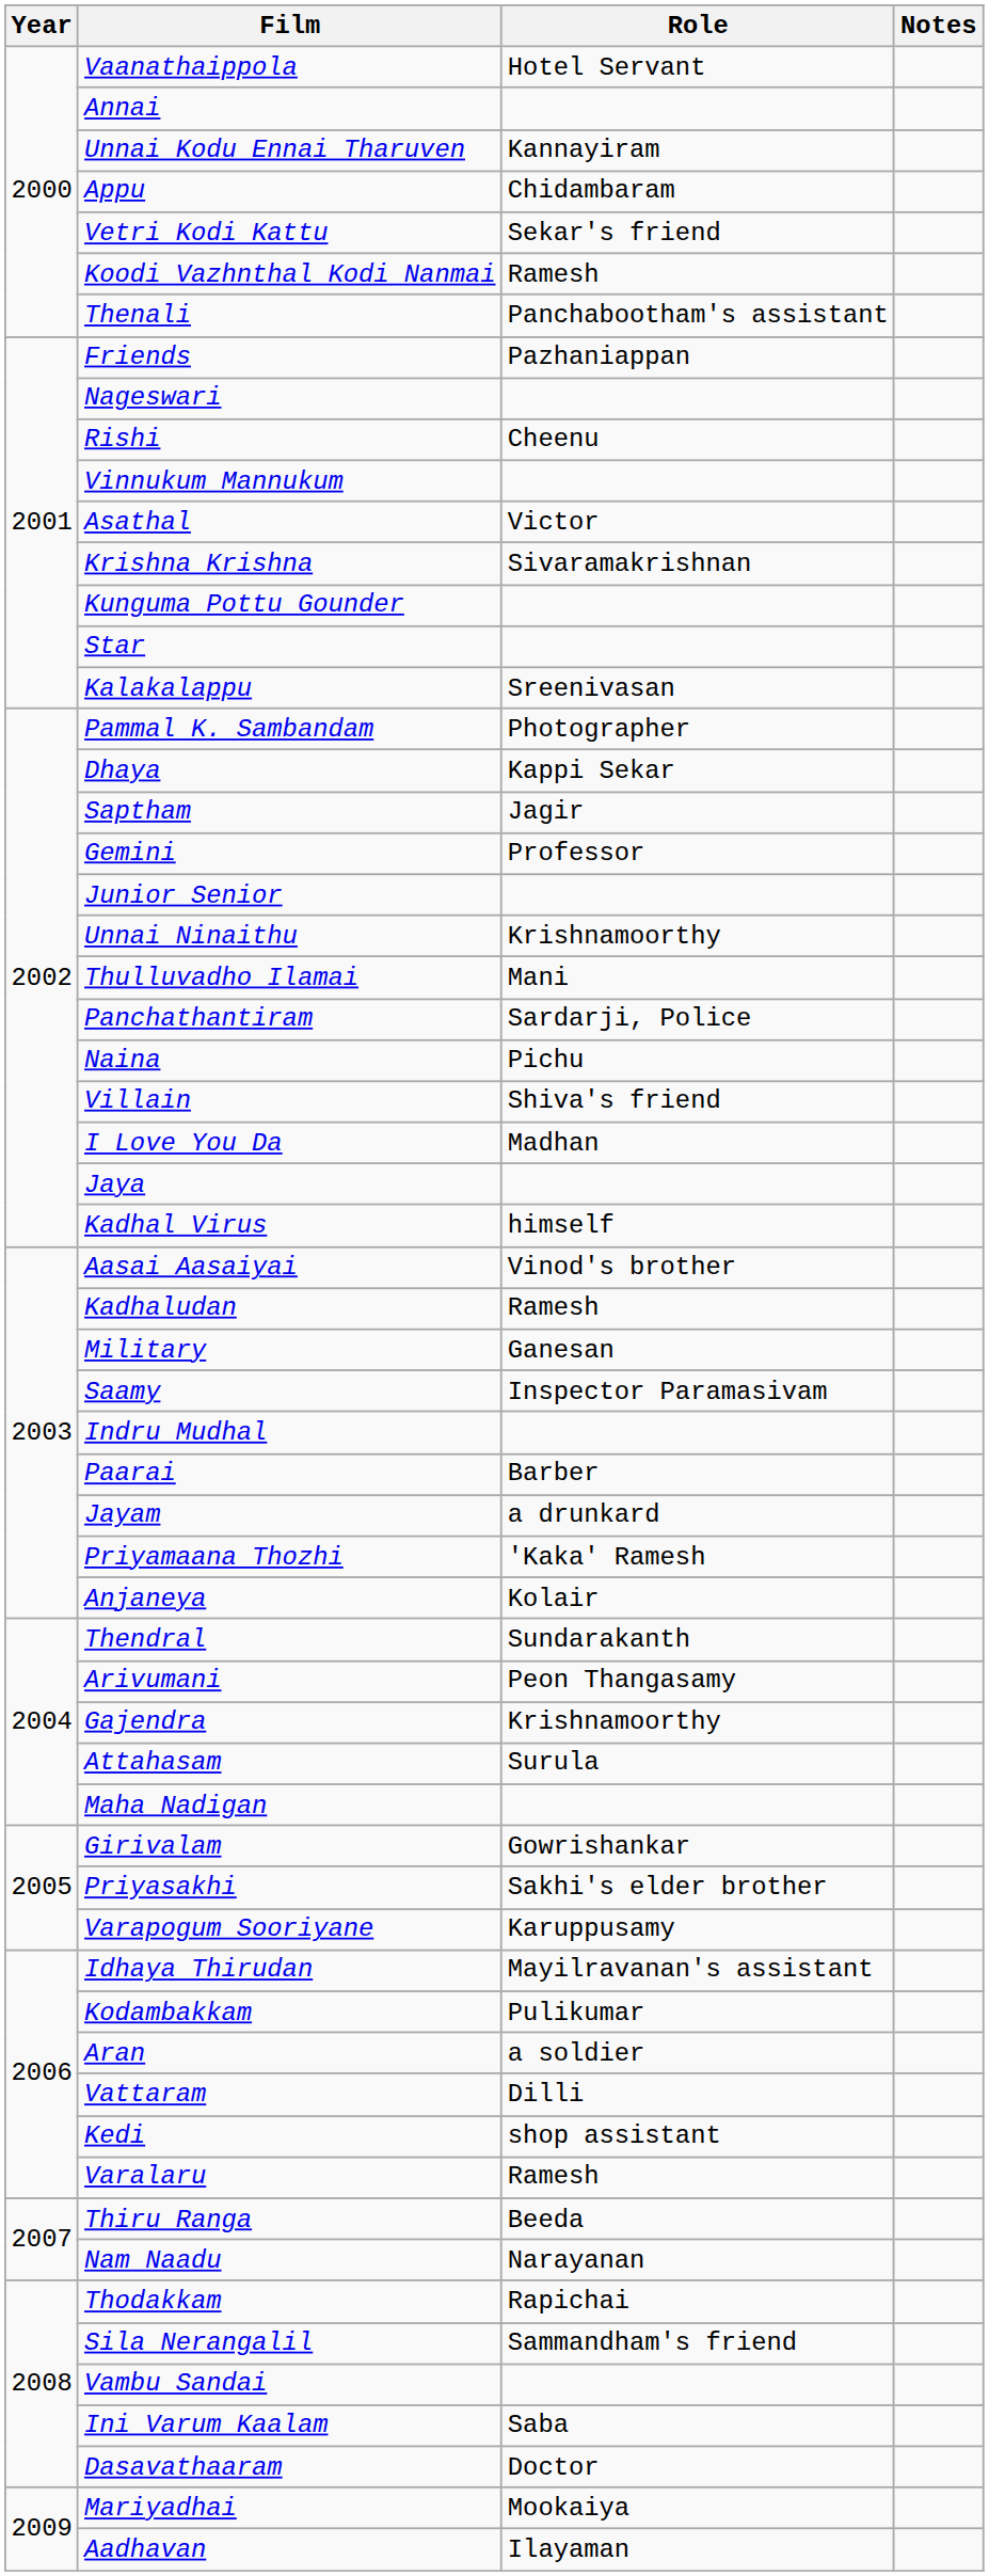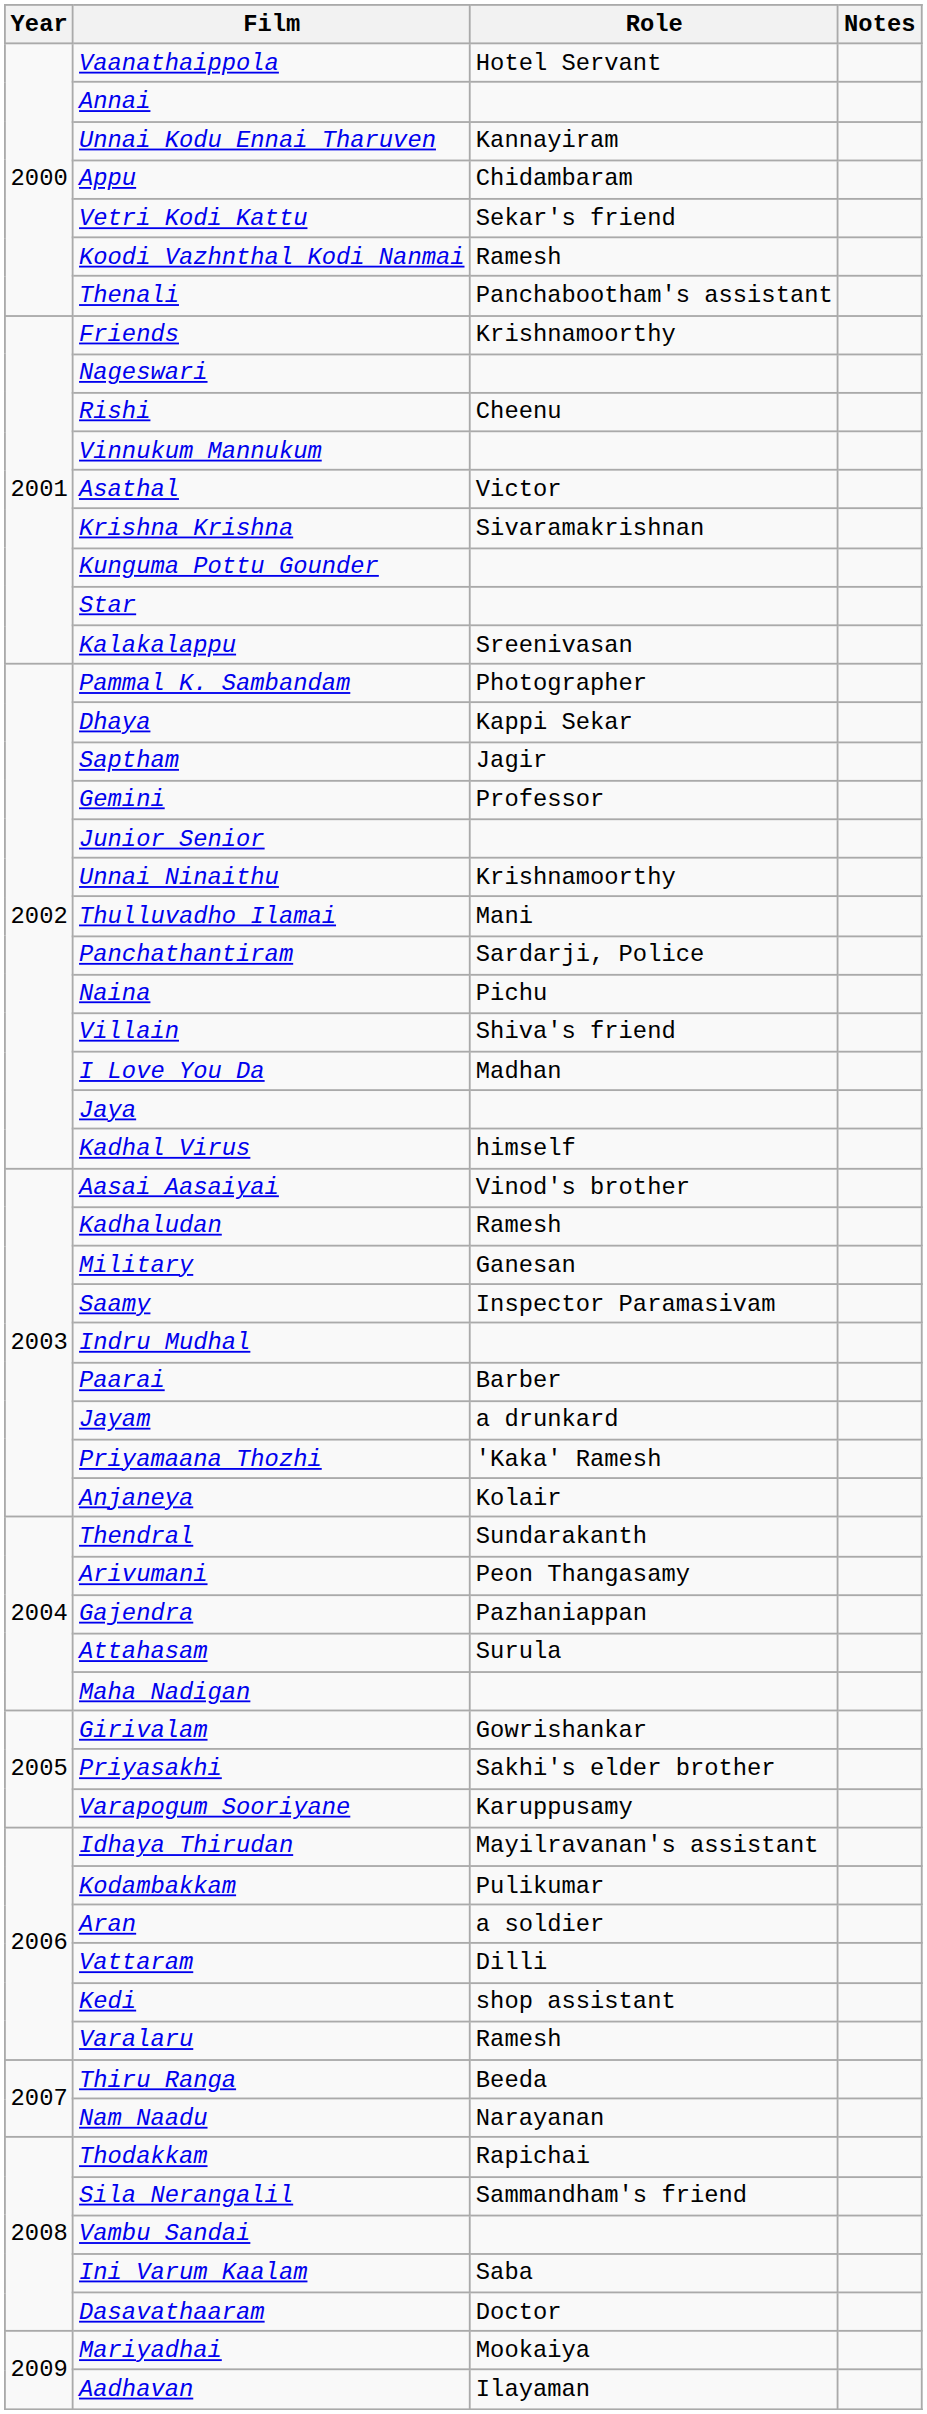 <table class="wikitable sortable">
 <tr>
 <th>Year</th>
 <th>Film</th>
 <th>Role</th>
 <th>Notes</th>
 </tr>
 <tr>
 <td rowspan="7">2000</td>
 <td><em><a href='#'>Vaanathaippola</a></em></td>
 <td>Hotel Servant</td>
 <td></td>
 </tr>
 <tr>
 <td><em><a href='#'>Annai</a></em></td>
 <td></td>
 <td></td>
 </tr>
 <tr>
 <td><em><a href='#'>Unnai Kodu Ennai Tharuven</a></em></td>
 <td>Kannayiram</td>
 <td></td>
 </tr>
 <tr>
 <td><em><a href='#'>Appu</a></em></td>
 <td>Chidambaram</td>
 <td></td>
 </tr>
 <tr>
 <td><em><a href='#'>Vetri Kodi Kattu</a></em></td>
 <td>Sekar's friend</td>
 <td></td>
 </tr>
 <tr>
 <td><em><a href='#'>Koodi Vazhnthal Kodi Nanmai</a></em></td>
 <td>Ramesh</td>
 <td></td>
 </tr>
 <tr>
 <td><em><a href='#'>Thenali</a></em></td>
 <td>Panchabootham's assistant</td>
 <td></td>
 </tr>
 <tr>
 <td rowspan="9">2001</td>
 <td><em><a href='#'>Friends</a></em></td>
-<td>Pazhaniappan</td>
+<td>Krishnamoorthy</td>
 <td></td>
 </tr>
 <tr>
 <td><em><a href='#'>Nageswari</a></em></td>
 <td></td>
 <td></td>
 </tr>
 <tr>
 <td><em><a href='#'>Rishi</a></em></td>
 <td>Cheenu</td>
 <td></td>
 </tr>
 <tr>
 <td><em><a href='#'>Vinnukum Mannukum</a></em></td>
 <td></td>
 <td></td>
 </tr>
 <tr>
 <td><em><a href='#'>Asathal</a></em></td>
 <td>Victor</td>
 <td></td>
 </tr>
 <tr>
 <td><em><a href='#'>Krishna Krishna</a></em></td>
 <td>Sivaramakrishnan</td>
 <td></td>
 </tr>
 <tr>
 <td><em><a href='#'>Kunguma Pottu Gounder</a></em></td>
 <td></td>
 <td></td>
 </tr>
 <tr>
 <td><em><a href='#'>Star</a></em></td>
 <td></td>
 <td></td>
 </tr>
 <tr>
 <td><em><a href='#'>Kalakalappu</a></em></td>
 <td>Sreenivasan</td>
 <td></td>
 </tr>
 <tr>
 <td rowspan="13">2002</td>
 <td><em><a href='#'>Pammal K. Sambandam</a></em></td>
 <td>Photographer</td>
 <td></td>
 </tr>
 <tr>
 <td><em><a href='#'>Dhaya</a></em></td>
 <td>Kappi Sekar</td>
 <td></td>
 </tr>
 <tr>
 <td><em><a href='#'>Saptham</a></em></td>
 <td>Jagir</td>
 <td></td>
 </tr>
 <tr>
 <td><em><a href='#'>Gemini</a></em></td>
 <td>Professor</td>
 <td></td>
 </tr>
 <tr>
 <td><em><a href='#'>Junior Senior</a></em></td>
 <td></td>
 <td></td>
 </tr>
 <tr>
 <td><em><a href='#'>Unnai Ninaithu</a></em></td>
 <td>Krishnamoorthy</td>
 <td></td>
 </tr>
 <tr>
 <td><em><a href='#'>Thulluvadho Ilamai</a></em></td>
 <td>Mani</td>
 <td></td>
 </tr>
 <tr>
 <td><em><a href='#'>Panchathantiram</a></em></td>
 <td>Sardarji, Police</td>
 <td></td>
 </tr>
 <tr>
 <td><em><a href='#'>Naina</a></em></td>
 <td>Pichu</td>
 <td></td>
 </tr>
 <tr>
 <td><em><a href='#'>Villain</a></em></td>
 <td>Shiva's friend</td>
 <td></td>
 </tr>
 <tr>
 <td><em><a href='#'>I Love You Da</a></em></td>
 <td>Madhan</td>
 <td></td>
 </tr>
 <tr>
 <td><em><a href='#'>Jaya</a></em></td>
 <td></td>
 <td></td>
 </tr>
 <tr>
 <td><em><a href='#'>Kadhal Virus</a></em></td>
 <td>himself</td>
 <td></td>
 </tr>
 <tr>
 <td rowspan="9">2003</td>
 <td><em><a href='#'>Aasai Aasaiyai</a></em></td>
 <td>Vinod's brother</td>
 <td></td>
 </tr>
 <tr>
 <td><em><a href='#'>Kadhaludan</a></em></td>
 <td>Ramesh</td>
 <td></td>
 </tr>
 <tr>
 <td><em><a href='#'>Military</a></em></td>
 <td>Ganesan</td>
 <td></td>
 </tr>
 <tr>
 <td><em><a href='#'>Saamy</a></em></td>
 <td>Inspector Paramasivam</td>
 <td></td>
 </tr>
 <tr>
 <td><em><a href='#'>Indru Mudhal</a></em></td>
 <td></td>
 <td></td>
 </tr>
 <tr>
 <td><em><a href='#'>Paarai</a></em></td>
 <td>Barber</td>
 <td></td>
 </tr>
 <tr>
 <td><em><a href='#'>Jayam</a></em></td>
 <td>a drunkard</td>
 <td></td>
 </tr>
 <tr>
 <td><em><a href='#'>Priyamaana Thozhi</a></em></td>
 <td>'Kaka' Ramesh</td>
 <td></td>
 </tr>
 <tr>
 <td><em><a href='#'>Anjaneya</a></em></td>
 <td>Kolair</td>
 <td></td>
 </tr>
 <tr>
 <td rowspan="5">2004</td>
 <td><em><a href='#'>Thendral</a></em></td>
 <td>Sundarakanth</td>
 <td></td>
 </tr>
 <tr>
 <td><em><a href='#'>Arivumani</a></em></td>
 <td>Peon Thangasamy</td>
 <td></td>
 </tr>
 <tr>
 <td><em><a href='#'>Gajendra</a></em></td>
-<td>Krishnamoorthy</td>
+<td>Pazhaniappan</td>
 <td></td>
 </tr>
 <tr>
 <td><em><a href='#'>Attahasam</a></em></td>
 <td>Surula</td>
 <td></td>
 </tr>
 <tr>
 <td><em><a href='#'>Maha Nadigan</a></em></td>
 <td></td>
 <td></td>
 </tr>
 <tr>
 <td rowspan="3">2005</td>
 <td><em><a href='#'>Girivalam</a></em></td>
 <td>Gowrishankar</td>
 <td></td>
 </tr>
 <tr>
 <td><em><a href='#'>Priyasakhi</a></em></td>
 <td>Sakhi's elder brother</td>
 <td></td>
 </tr>
 <tr>
 <td><em><a href='#'>Varapogum Sooriyane</a></em></td>
 <td>Karuppusamy</td>
 <td></td>
 </tr>
 <tr>
 <td rowspan="6">2006</td>
 <td><em><a href='#'>Idhaya Thirudan</a></em></td>
 <td>Mayilravanan's assistant</td>
 <td></td>
 </tr>
 <tr>
 <td><em><a href='#'>Kodambakkam</a></em></td>
 <td>Pulikumar</td>
 <td></td>
 </tr>
 <tr>
 <td><em><a href='#'>Aran</a></em></td>
 <td>a soldier</td>
 <td></td>
 </tr>
 <tr>
 <td><em><a href='#'>Vattaram</a></em></td>
 <td>Dilli</td>
 <td></td>
 </tr>
 <tr>
 <td><em><a href='#'>Kedi</a></em></td>
 <td>shop assistant</td>
 <td></td>
 </tr>
 <tr>
 <td><em><a href='#'>Varalaru</a></em></td>
 <td>Ramesh</td>
 <td></td>
 </tr>
 <tr>
 <td rowspan="2">2007</td>
 <td><em><a href='#'>Thiru Ranga</a></em></td>
 <td>Beeda</td>
 <td></td>
 </tr>
 <tr>
 <td><em><a href='#'>Nam Naadu</a></em></td>
 <td>Narayanan</td>
 <td></td>
 </tr>
 <tr>
 <td rowspan="5">2008</td>
 <td><em><a href='#'>Thodakkam</a></em></td>
 <td>Rapichai</td>
 <td></td>
 </tr>
 <tr>
 <td><em><a href='#'>Sila Nerangalil</a></em></td>
 <td>Sammandham's friend</td>
 <td></td>
 </tr>
 <tr>
 <td><em><a href='#'>Vambu Sandai</a></em></td>
 <td></td>
 <td></td>
 </tr>
 <tr>
 <td><em><a href='#'>Ini Varum Kaalam</a></em></td>
 <td>Saba</td>
 <td></td>
 </tr>
 <tr>
 <td><em><a href='#'>Dasavathaaram</a></em></td>
 <td>Doctor</td>
 <td></td>
 </tr>
 <tr>
 <td rowspan="2">2009</td>
 <td><em><a href='#'>Mariyadhai</a></em></td>
 <td>Mookaiya</td>
 <td></td>
 </tr>
 <tr>
 <td><em><a href='#'>Aadhavan</a></em></td>
 <td>Ilayaman</td>
 <td></td>
 </tr>
 <tr>
 </tr>
 </table>
